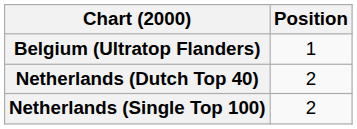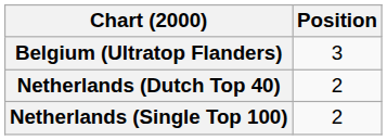 <table class="wikitable sortable plainrowheaders" style="text-align:center">
 <tr>
 <th scope="col">Chart (2000)</th>
 <th scope="col">Position</th>
 </tr>
 <tr>
 <th scope="row">Belgium (Ultratop Flanders)</th>
-<td>1</td>
+<td>3</td>
 </tr>
 <tr>
 <th scope="row">Netherlands (Dutch Top 40)</th>
 <td>2</td>
 </tr>
 <tr>
 <th scope="row">Netherlands (Single Top 100)</th>
 <td>2</td>
 </tr>
 </table>
